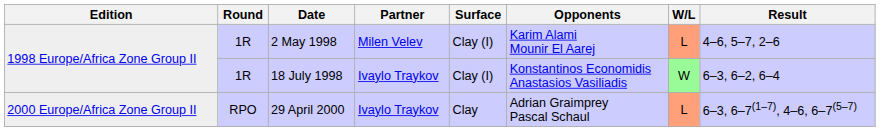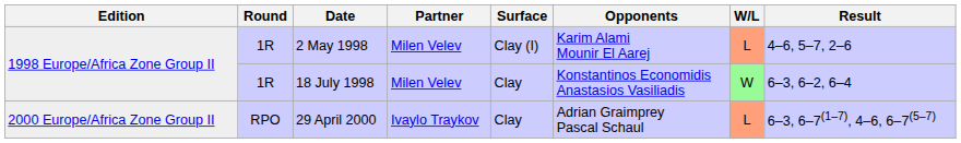 <table class="wikitable" style="font-size:95%;" width="1050">
 <tr>
 <th>Edition</th>
 <th>Round</th>
 <th>Date</th>
 <th>Partner</th>
 <th>Surface</th>
 <th>Opponents</th>
 <th>W/L</th>
 <th>Result</th>
 </tr>
 <tr bgcolor=#CCCCFF>
 <td bgcolor=#efefef rowspan=2><a href='#'>1998 Europe/Africa Zone Group II</a></td>
 <td align=center>1R</td>
 <td>2 May 1998</td>
 <td> <a href='#'>Milen Velev</a></td>
 <td>Clay (I)</td>
 <td> <a href='#'>Karim Alami</a><br> <a href='#'>Mounir El Aarej</a></td>
 <td bgcolor=#FFA07A align=center>L</td>
 <td>4–6, 5–7, 2–6</td>
 </tr>
 <tr bgcolor=#CCCCFF>
 <td align=center>1R</td>
 <td>18 July 1998</td>
-<td> <a href='#'>Ivaylo Traykov</a></td>
-<td>Clay (I)</td>
+<td> <a href='#'>Milen Velev</a></td>
+<td>Clay</td>
 <td> <a href='#'>Konstantinos Economidis</a><br> <a href='#'>Anastasios Vasiliadis</a></td>
 <td bgcolor=#98FB98 align=center>W</td>
 <td>6–3, 6–2, 6–4</td>
 </tr>
 <tr bgcolor=#CCCCFF>
 <td bgcolor=#efefef><a href='#'>2000 Europe/Africa Zone Group II</a></td>
 <td align=center>RPO</td>
 <td>29 April 2000</td>
 <td> <a href='#'>Ivaylo Traykov</a></td>
 <td>Clay</td>
 <td> Adrian Graimprey<br> Pascal Schaul</td>
 <td bgcolor=#FFA07A align=center>L</td>
 <td>6–3, 6–7<sup>(1–7)</sup>, 4–6, 6–7<sup>(5–7)</sup></td>
 </tr>
 </table>
